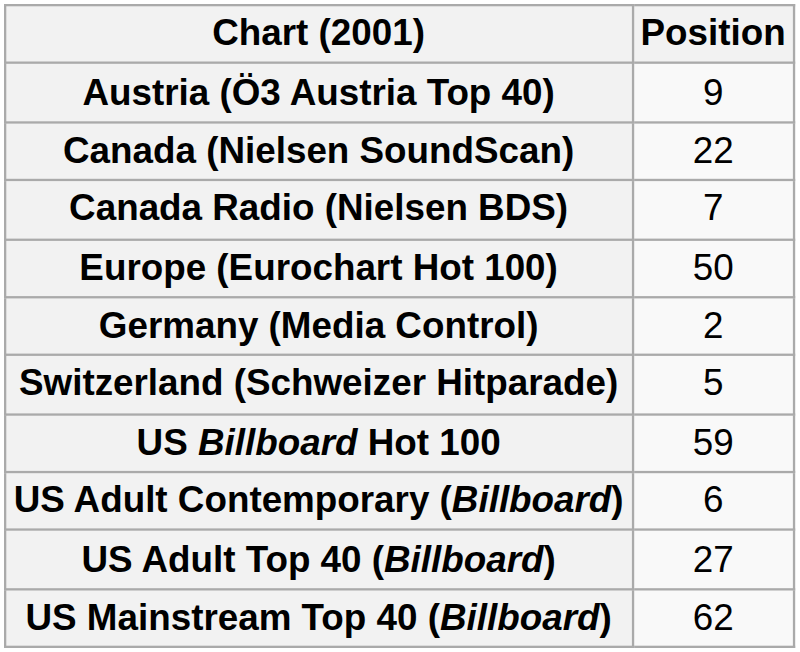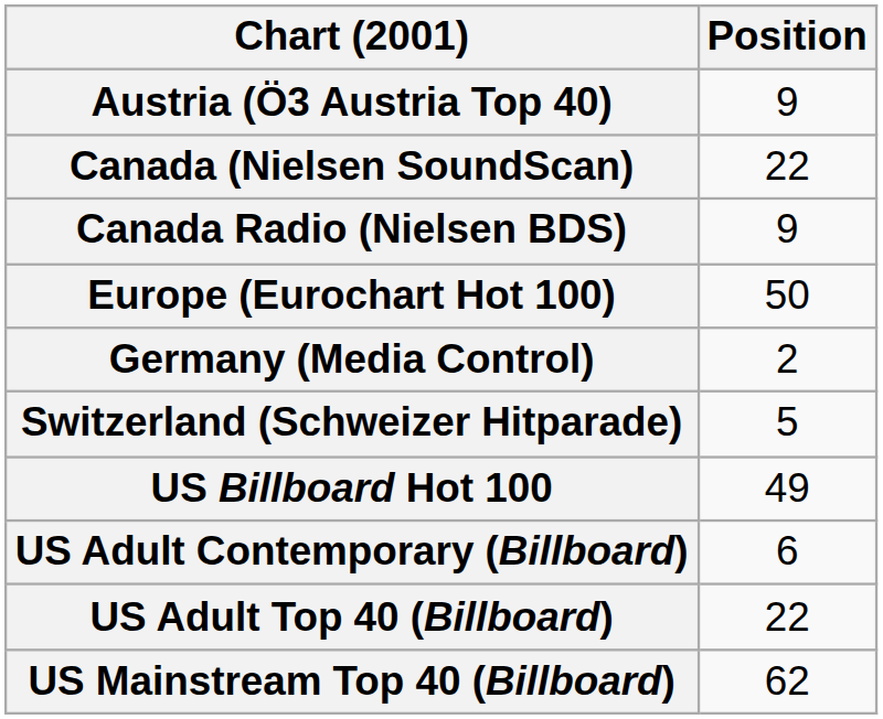 <table class="wikitable sortable plainrowheaders">
 <tr>
 <th scope="col">Chart (2001)</th>
 <th scope="col">Position</th>
 </tr>
 <tr>
 <th scope="row">Austria (Ö3 Austria Top 40)</th>
 <td align="center">9</td>
 </tr>
 <tr>
 <th scope="row">Canada (Nielsen SoundScan)</th>
 <td align="center">22</td>
 </tr>
 <tr>
 <th scope="row">Canada Radio (Nielsen BDS)</th>
-<td align="center">7</td>
+<td align="center">9</td>
 </tr>
 <tr>
 <th scope="row">Europe (Eurochart Hot 100)</th>
 <td align="center">50</td>
 </tr>
 <tr>
 <th scope="row">Germany (Media Control)</th>
 <td align="center">2</td>
 </tr>
 <tr>
 <th scope="row">Switzerland (Schweizer Hitparade)</th>
 <td align="center">5</td>
 </tr>
 <tr>
 <th scope="row">US <em>Billboard</em> Hot 100</th>
-<td align="center">59</td>
+<td align="center">49</td>
 </tr>
 <tr>
 <th scope="row">US Adult Contemporary (<em>Billboard</em>)</th>
 <td align="center">6</td>
 </tr>
 <tr>
 <th scope="row">US Adult Top 40 (<em>Billboard</em>)</th>
-<td align="center">27</td>
+<td align="center">22</td>
 </tr>
 <tr>
 <th scope="row">US Mainstream Top 40 (<em>Billboard</em>)</th>
 <td align="center">62</td>
 </tr>
 </table>
